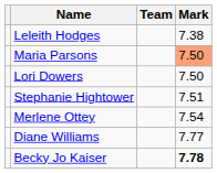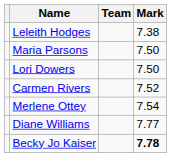 <table class=wikitable>
 <tr>
 <th></th>
 <th>Name</th>
 <th>Team</th>
 <th>Mark</th>
 </tr>
 <tr>
 <td></td>
 <td><a href='#'>Leleith Hodges</a></td>
 <td></td>
 <td>7.38</td>
 </tr>
 <tr>
 <td></td>
 <td><a href='#'>Maria Parsons</a></td>
 <td></td>
-<td style="background: lightsalmon;">7.50</td>
+<td>7.50</td>
 </tr>
 <tr>
 <td></td>
 <td><a href='#'>Lori Dowers</a></td>
 <td></td>
 <td>7.50</td>
 </tr>
 <tr>
 <td></td>
-<td><a href='#'>Stephanie Hightower</a></td>
+<td><a href='#'>Carmen Rivers</a></td>
 <td></td>
-<td>7.51</td>
+<td>7.52</td>
 </tr>
 <tr>
 <td></td>
 <td><a href='#'>Merlene Ottey</a></td>
 <td></td>
 <td>7.54</td>
 </tr>
 <tr>
 <td></td>
 <td><a href='#'>Diane Williams</a></td>
 <td></td>
 <td>7.77</td>
 </tr>
 <tr>
 <td></td>
 <td><a href='#'>Becky Jo Kaiser</a></td>
 <td></td>
 <td><strong>7.78</strong></td>
 </tr>
 </table>
